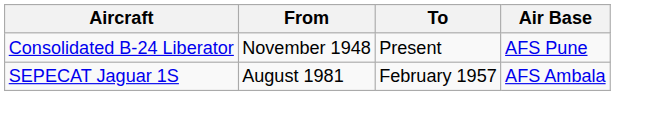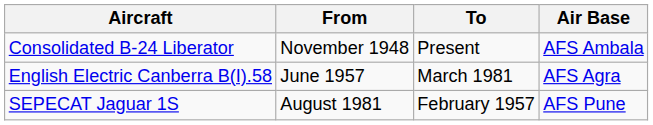 <table class="wikitable">
 <tr>
 <th>Aircraft</th>
 <th>From</th>
 <th>To</th>
 <th>Air Base</th>
 </tr>
 <tr>
 <td><a href='#'>Consolidated B-24 Liberator</a></td>
 <td>November 1948</td>
 <td>Present</td>
-<td><a href='#'>AFS Pune</a></td>
+<td><a href='#'>AFS Ambala</a></td>
+</tr>
+<tr>
+<td><a href='#'>English Electric Canberra B(I).58</a></td>
+<td>June 1957</td>
+<td>March 1981</td>
+<td><a href='#'>AFS Agra</a></td>
 </tr>
 <tr>
 <td><a href='#'>SEPECAT Jaguar 1S</a></td>
 <td>August 1981</td>
 <td>February 1957</td>
-<td><a href='#'>AFS Ambala</a></td>
+<td><a href='#'>AFS Pune</a></td>
 </tr>
 </table>
